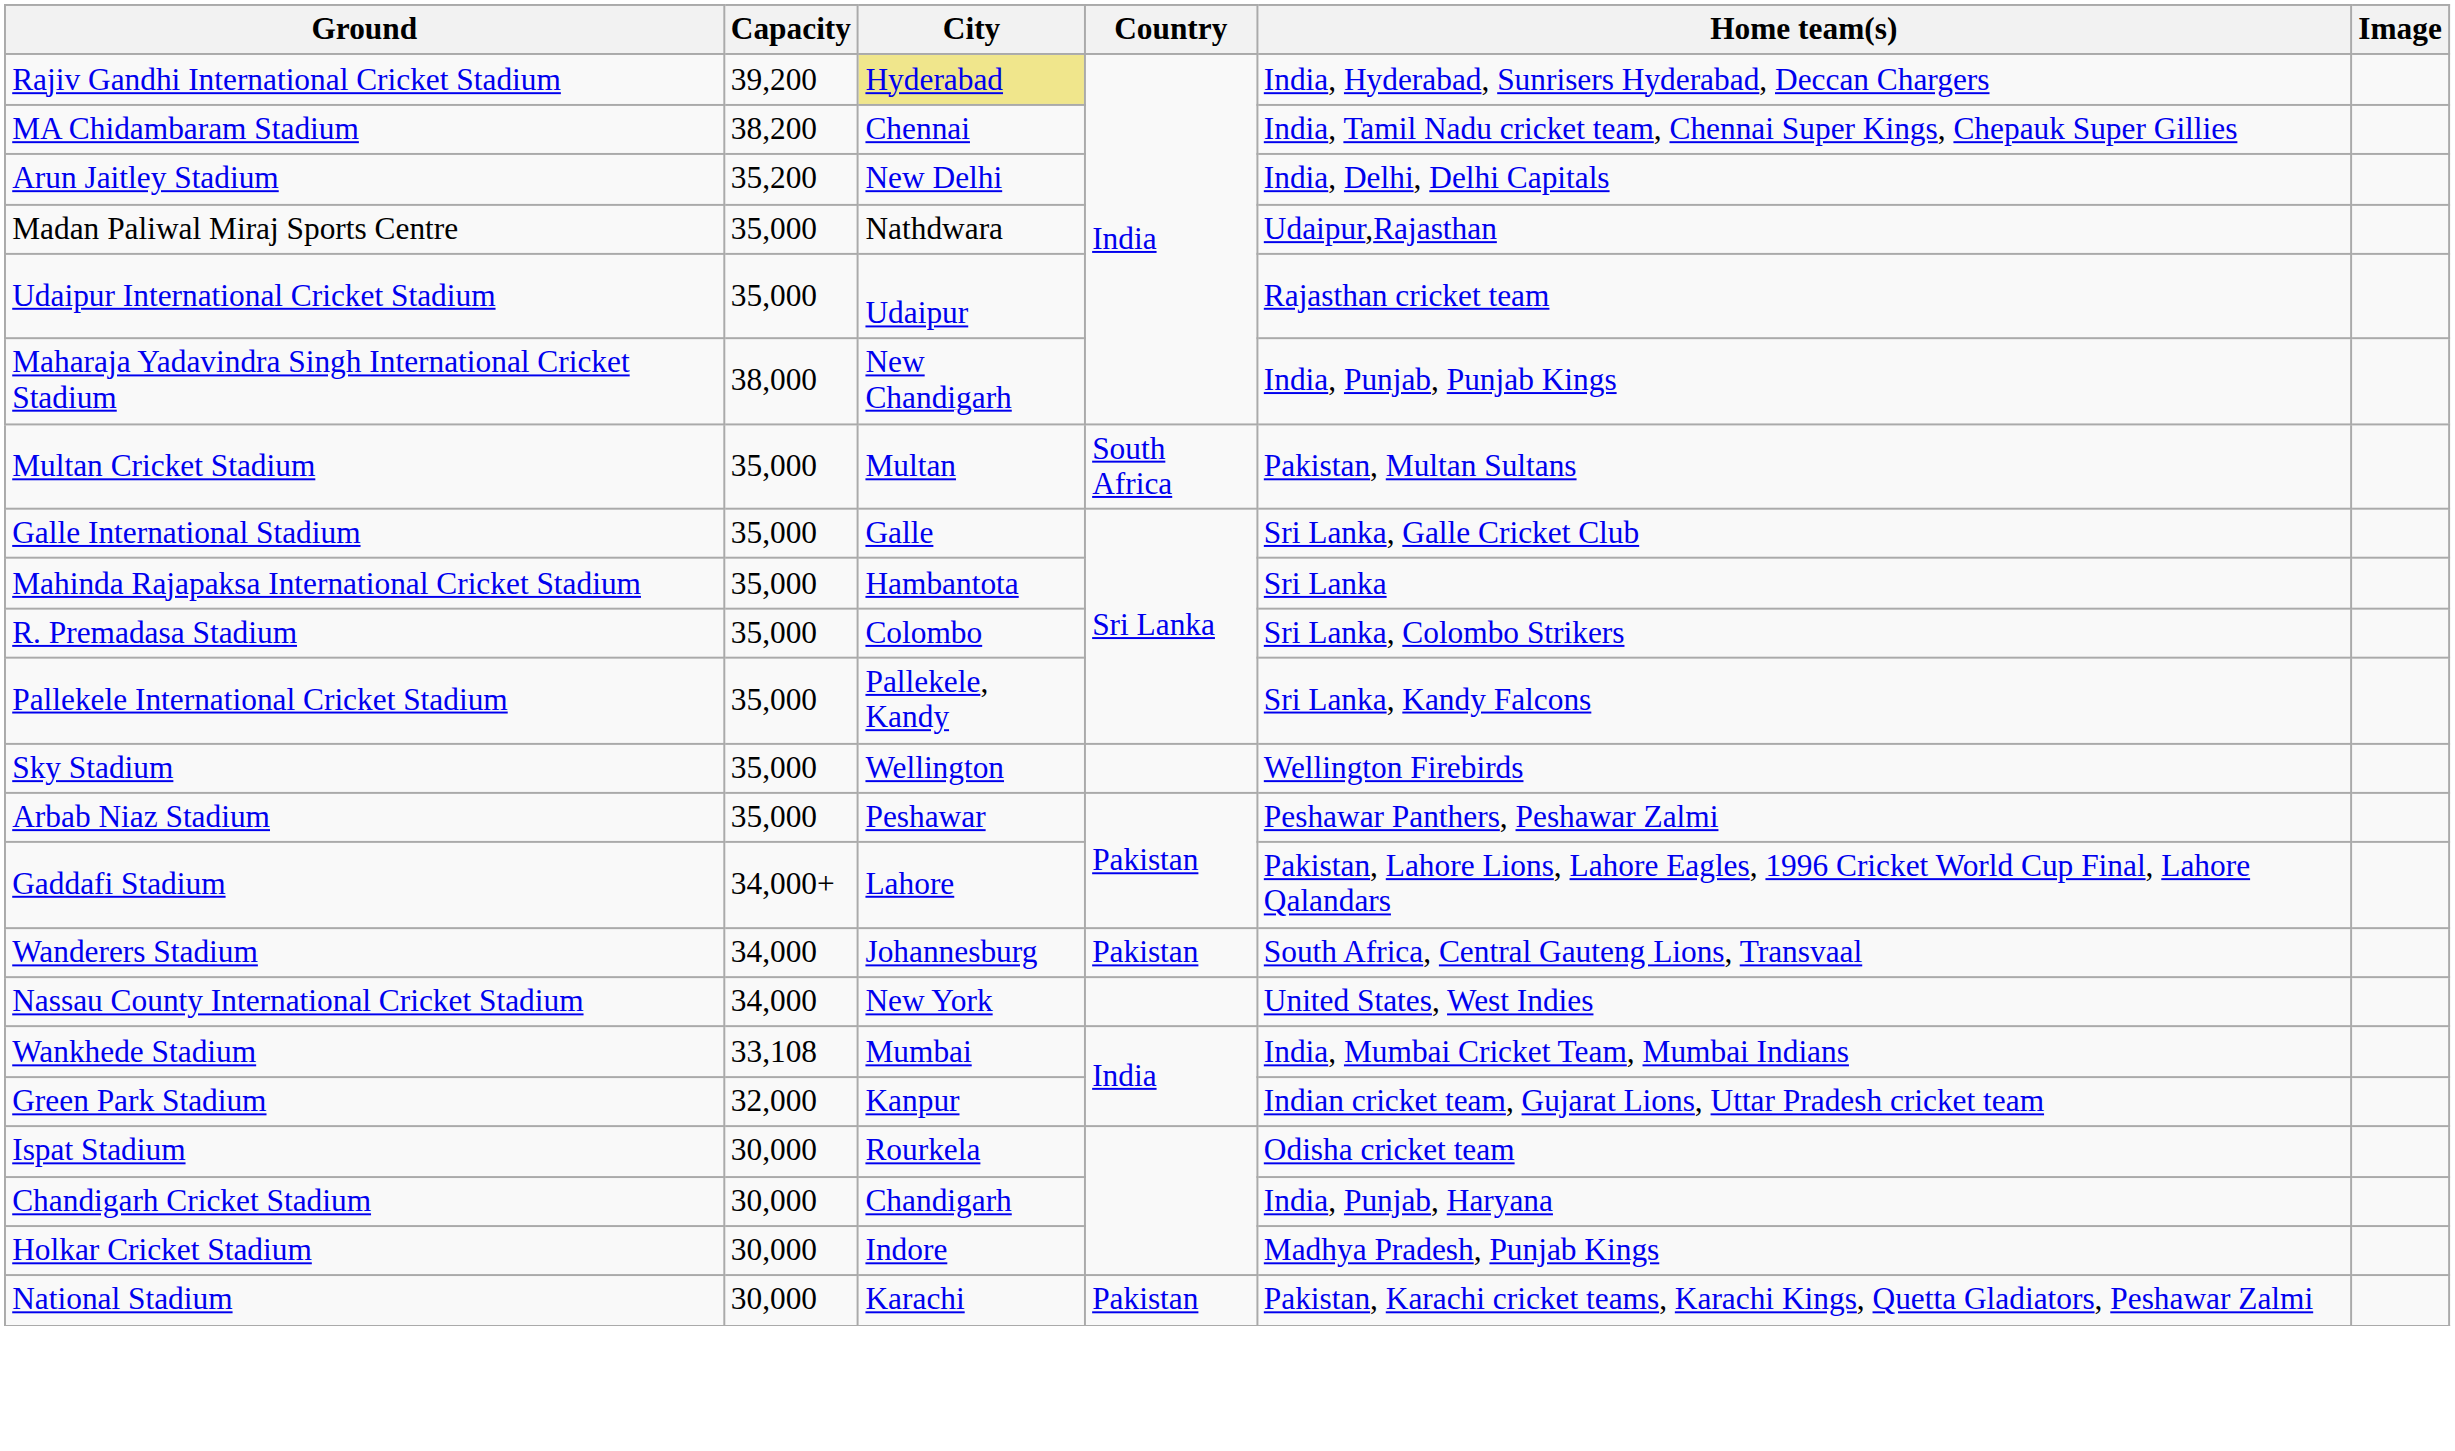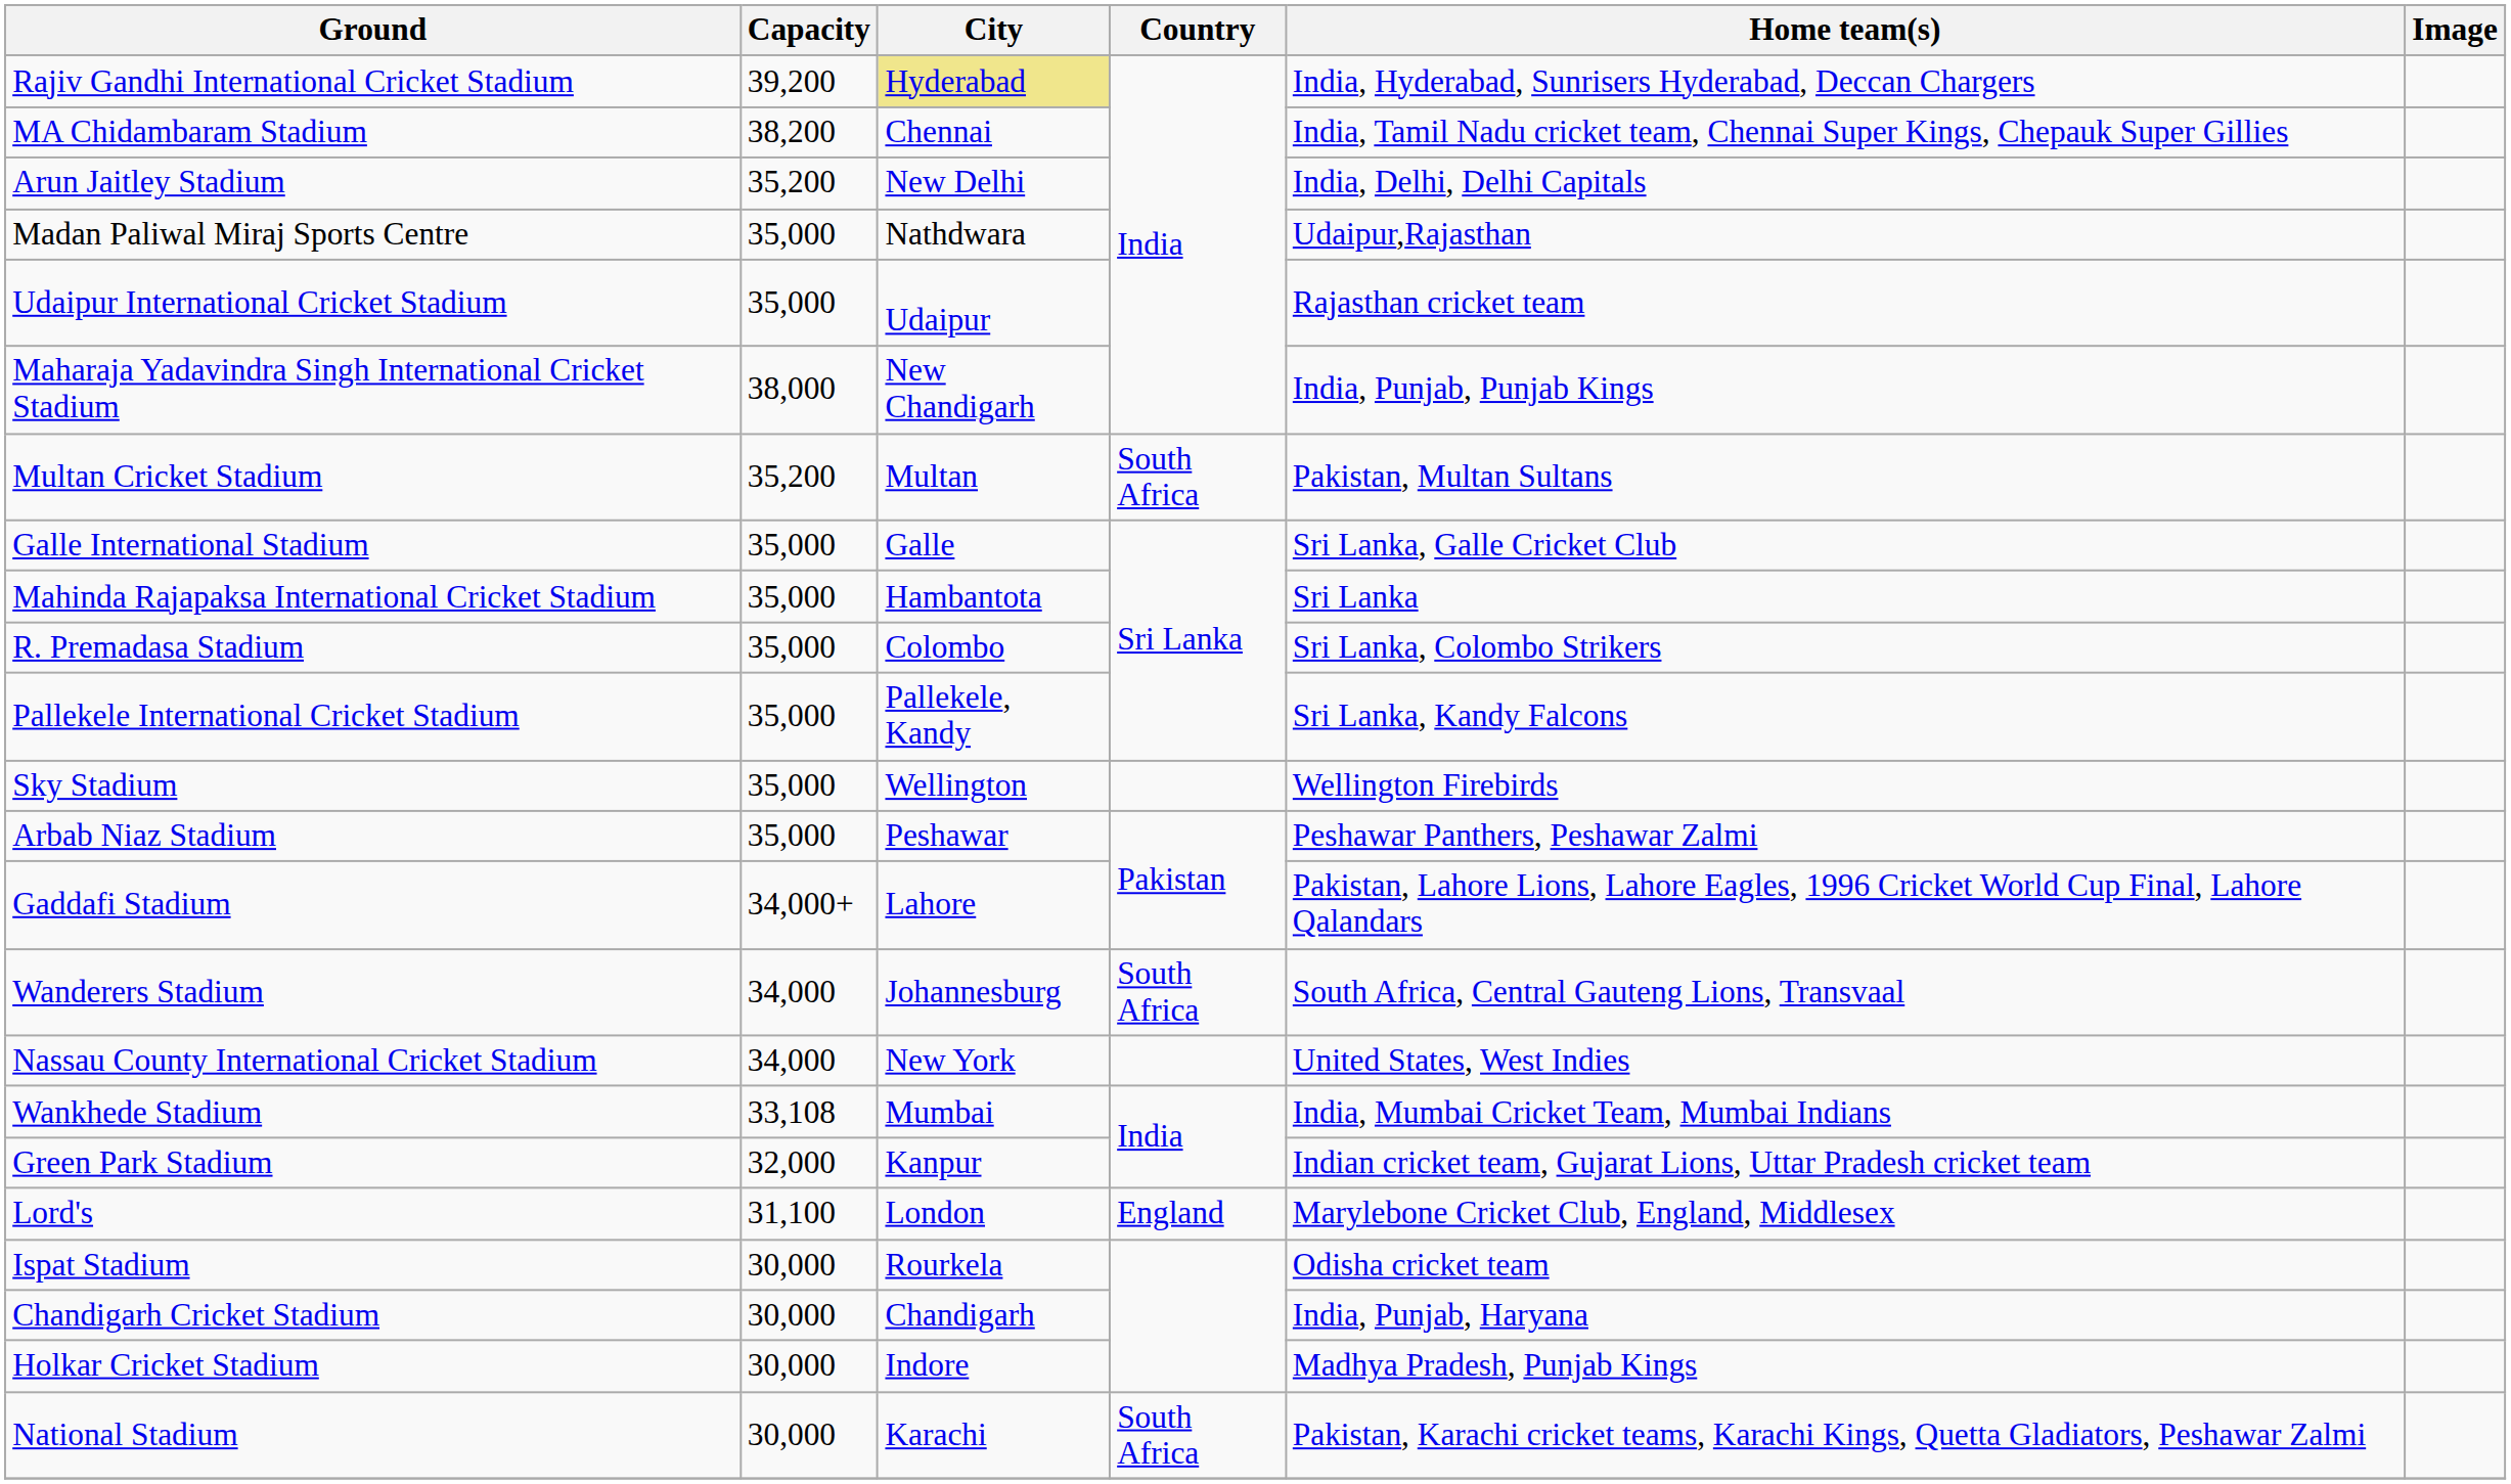 <table class="wikitable sortable mw-collapsible">
 <tr>
 <th>Ground</th>
 <th>Capacity</th>
 <th>City</th>
 <th>Country</th>
 <th>Home team(s)</th>
 <th class=unsortable>Image</th>
 </tr>
 <tr>
 <td><a href='#'>Rajiv Gandhi International Cricket Stadium</a></td>
 <td>39,200</td>
 <td style="background: khaki;"><a href='#'>Hyderabad</a></td>
 <td rowspan="6"> <a href='#'>India</a></td>
 <td><a href='#'>India</a>, <a href='#'>Hyderabad</a>, <a href='#'>Sunrisers Hyderabad</a>, <a href='#'>Deccan Chargers</a></td>
 <td></td>
 </tr>
 <tr>
 <td><a href='#'>MA Chidambaram Stadium</a></td>
 <td>38,200</td>
 <td><a href='#'>Chennai</a></td>
 <td><a href='#'>India</a>, <a href='#'>Tamil Nadu cricket team</a>, <a href='#'>Chennai Super Kings</a>, <a href='#'>Chepauk Super Gillies</a></td>
 <td></td>
 </tr>
 <tr>
 <td><a href='#'>Arun Jaitley Stadium</a></td>
 <td>35,200</td>
 <td><a href='#'>New Delhi</a></td>
 <td><a href='#'>India</a>, <a href='#'>Delhi</a>, <a href='#'>Delhi Capitals</a></td>
 <td></td>
 </tr>
 <tr>
 <td>Madan Paliwal Miraj Sports Centre</td>
 <td>35,000</td>
 <td>Nathdwara</td>
 <td><a href='#'>Udaipur</a>,<a href='#'>Rajasthan</a></td>
 <td></td>
 </tr>
 <tr>
 <td><a href='#'>Udaipur International Cricket Stadium</a></td>
 <td>35,000</td>
 <td><br><a href='#'>Udaipur</a></td>
 <td><a href='#'>Rajasthan cricket team</a></td>
 <td></td>
 </tr>
 <tr>
 <td><a href='#'>Maharaja Yadavindra Singh International Cricket Stadium </a></td>
 <td>38,000</td>
 <td><a href='#'>New Chandigarh</a></td>
 <td><a href='#'>India</a>, <a href='#'>Punjab</a>, <a href='#'>Punjab Kings</a></td>
 </tr>
 <tr>
 <td><a href='#'>Multan Cricket Stadium</a></td>
-<td>35,000</td>
+<td>35,200</td>
 <td><a href='#'>Multan</a></td>
 <td> <a href='#'>South Africa</a></td>
 <td><a href='#'>Pakistan</a>, <a href='#'>Multan Sultans</a></td>
 <td></td>
 </tr>
 <tr>
 <td><a href='#'>Galle International Stadium</a></td>
 <td>35,000</td>
 <td><a href='#'>Galle</a></td>
 <td rowspan="4"> <a href='#'>Sri Lanka</a></td>
 <td><a href='#'>Sri Lanka</a>, <a href='#'>Galle Cricket Club</a></td>
 <td></td>
 </tr>
 <tr>
 <td><a href='#'>Mahinda Rajapaksa International Cricket Stadium</a></td>
 <td>35,000</td>
 <td><a href='#'>Hambantota</a></td>
 <td><a href='#'>Sri Lanka</a></td>
 <td></td>
 </tr>
 <tr>
 <td><a href='#'>R. Premadasa Stadium</a></td>
 <td>35,000</td>
 <td><a href='#'>Colombo</a></td>
 <td><a href='#'>Sri Lanka</a>, <a href='#'>Colombo Strikers</a></td>
 <td></td>
 </tr>
 <tr>
 <td><a href='#'>Pallekele International Cricket Stadium</a></td>
 <td>35,000</td>
 <td><a href='#'>Pallekele</a>, <a href='#'>Kandy</a></td>
 <td><a href='#'>Sri Lanka</a>, <a href='#'>Kandy Falcons</a></td>
 <td></td>
 </tr>
 <tr>
 <td><a href='#'>Sky Stadium</a></td>
 <td>35,000</td>
 <td><a href='#'>Wellington</a></td>
 <td></td>
 <td><a href='#'>Wellington Firebirds</a></td>
 <td></td>
 </tr>
 <tr>
 <td><a href='#'>Arbab Niaz Stadium</a></td>
 <td>35,000</td>
 <td><a href='#'>Peshawar</a></td>
 <td rowspan="2"> <a href='#'>Pakistan</a></td>
 <td><a href='#'>Peshawar Panthers</a>, <a href='#'>Peshawar Zalmi</a></td>
 <td></td>
 </tr>
 <tr>
 <td><a href='#'>Gaddafi Stadium</a></td>
 <td>34,000+</td>
 <td><a href='#'>Lahore</a></td>
 <td><a href='#'>Pakistan</a>, <a href='#'>Lahore Lions</a>, <a href='#'>Lahore Eagles</a>, <a href='#'>1996 Cricket World Cup Final</a>, <a href='#'>Lahore Qalandars</a></td>
 <td></td>
 </tr>
 <tr>
 <td><a href='#'>Wanderers Stadium</a></td>
 <td>34,000</td>
 <td><a href='#'>Johannesburg</a></td>
-<td> <a href='#'>Pakistan</a></td>
+<td> <a href='#'>South Africa</a></td>
 <td><a href='#'>South Africa</a>, <a href='#'>Central Gauteng Lions</a>, <a href='#'>Transvaal</a></td>
 <td></td>
 </tr>
 <tr>
 <td><a href='#'>Nassau County International Cricket Stadium</a></td>
 <td>34,000</td>
 <td><a href='#'>New York</a></td>
 <td></td>
 <td><a href='#'>United States</a>, <a href='#'>West Indies</a></td>
 <td></td>
 </tr>
 <tr>
 <td><a href='#'>Wankhede Stadium</a></td>
 <td>33,108</td>
 <td><a href='#'>Mumbai</a></td>
 <td rowspan="2"> <a href='#'>India</a></td>
 <td><a href='#'>India</a>, <a href='#'>Mumbai Cricket Team</a>, <a href='#'>Mumbai Indians</a></td>
 <td></td>
 </tr>
 <tr>
 <td><a href='#'>Green Park Stadium</a></td>
 <td>32,000</td>
 <td><a href='#'>Kanpur</a></td>
 <td><a href='#'>Indian cricket team</a>, <a href='#'>Gujarat Lions</a>, <a href='#'>Uttar Pradesh cricket team</a></td>
 <td></td>
 </tr>
 <tr>
+<td><a href='#'>Lord's</a></td>
+<td>31,100</td>
+<td><a href='#'>London</a></td>
+<td> <a href='#'>England</a></td>
+<td><a href='#'>Marylebone Cricket Club</a>, <a href='#'>England</a>, <a href='#'>Middlesex</a></td>
+<td></td>
+</tr>
+<tr>
 <td><a href='#'>Ispat Stadium </a></td>
 <td>30,000</td>
 <td><a href='#'>Rourkela</a></td>
 <td rowspan="3"></td>
 <td><a href='#'>Odisha cricket team</a></td>
 </tr>
 <tr>
 <td><a href='#'>Chandigarh Cricket Stadium</a></td>
 <td>30,000</td>
 <td><a href='#'>Chandigarh</a></td>
 <td><a href='#'>India</a>, <a href='#'>Punjab</a>, <a href='#'>Haryana</a></td>
 <td></td>
 </tr>
 <tr>
 <td><a href='#'>Holkar Cricket Stadium</a></td>
 <td>30,000</td>
 <td><a href='#'>Indore</a></td>
 <td><a href='#'>Madhya Pradesh</a>, <a href='#'>Punjab Kings</a></td>
 <td></td>
 </tr>
 <tr>
 <td><a href='#'>National Stadium</a></td>
 <td>30,000</td>
 <td><a href='#'>Karachi</a></td>
-<td> <a href='#'>Pakistan</a></td>
+<td> <a href='#'>South Africa</a></td>
 <td><a href='#'>Pakistan</a>, <a href='#'>Karachi cricket teams</a>, <a href='#'>Karachi Kings</a>, <a href='#'>Quetta Gladiators</a>, <a href='#'>Peshawar Zalmi</a></td>
 <td></td>
 </tr>
 <tr>
 </tr>
 </table>
